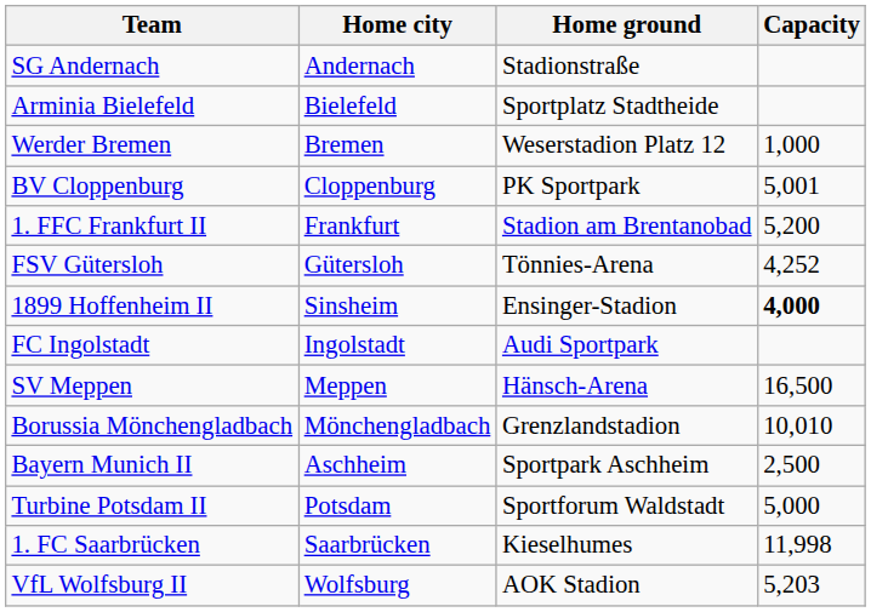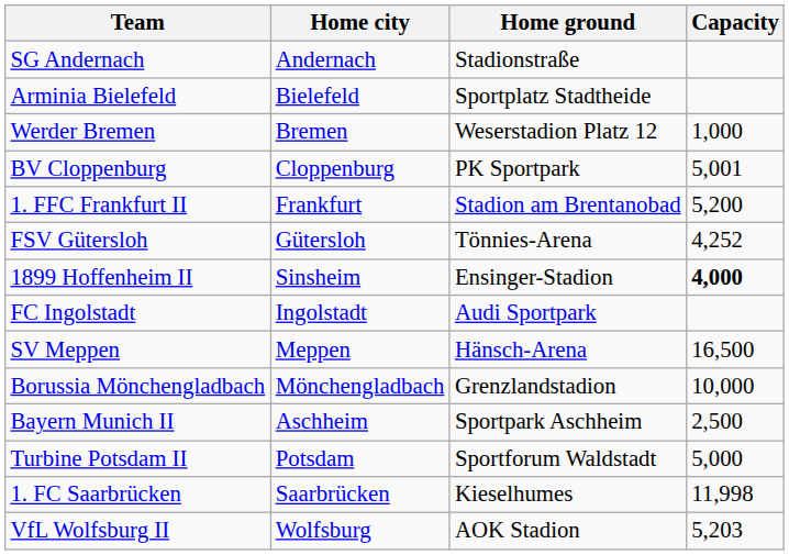 <table class="wikitable sortable">
 <tr>
 <th>Team</th>
 <th>Home city</th>
 <th>Home ground</th>
 <th>Capacity</th>
 </tr>
 <tr>
 <td data-sort-value="Andernach"><a href='#'>SG Andernach</a></td>
 <td><a href='#'>Andernach</a></td>
 <td>Stadionstraße</td>
 <td></td>
 </tr>
 <tr>
 <td data-sort-value="Bielefeld"><a href='#'>Arminia Bielefeld</a></td>
 <td><a href='#'>Bielefeld</a></td>
 <td>Sportplatz Stadtheide</td>
 <td></td>
 </tr>
 <tr>
 <td data-sort-value="Bremen"><a href='#'>Werder Bremen</a></td>
 <td><a href='#'>Bremen</a></td>
 <td>Weserstadion Platz 12</td>
 <td>1,000</td>
 </tr>
 <tr>
 <td data-sort-value="Cloppenburg"><a href='#'>BV Cloppenburg</a></td>
 <td><a href='#'>Cloppenburg</a></td>
 <td>PK Sportpark</td>
 <td>5,001</td>
 </tr>
 <tr>
 <td data-sort-value="Frankfurt"><a href='#'>1. FFC Frankfurt II</a></td>
 <td><a href='#'>Frankfurt</a></td>
 <td><a href='#'>Stadion am Brentanobad</a></td>
 <td>5,200</td>
 </tr>
 <tr>
 <td data-sort-value="Gutersloh"><a href='#'>FSV Gütersloh</a></td>
 <td><a href='#'>Gütersloh</a></td>
 <td>Tönnies-Arena</td>
 <td>4,252</td>
 </tr>
 <tr>
 <td data-sort-value="Hoffenheim"><a href='#'>1899 Hoffenheim II</a></td>
 <td><a href='#'>Sinsheim</a></td>
 <td>Ensinger-Stadion</td>
 <td><strong>4,000</strong></td>
 </tr>
 <tr>
 <td data-sort-value="Ingolstadt"><a href='#'>FC Ingolstadt</a></td>
 <td><a href='#'>Ingolstadt</a></td>
 <td><a href='#'>Audi Sportpark</a></td>
 <td></td>
 </tr>
 <tr>
 <td data-sort-value="Meppen"><a href='#'>SV Meppen</a></td>
 <td><a href='#'>Meppen</a></td>
 <td><a href='#'>Hänsch-Arena</a></td>
 <td>16,500</td>
 </tr>
 <tr>
 <td data-sort-value="Monchengladbach"><a href='#'>Borussia Mönchengladbach</a></td>
 <td><a href='#'>Mönchengladbach</a></td>
 <td>Grenzlandstadion</td>
-<td>10,010</td>
+<td>10,000</td>
 </tr>
 <tr>
 <td data-sort-value="Munich"><a href='#'>Bayern Munich II</a></td>
 <td><a href='#'>Aschheim</a></td>
 <td>Sportpark Aschheim</td>
 <td>2,500</td>
 </tr>
 <tr>
 <td data-sort-value="Potsdam"><a href='#'>Turbine Potsdam II</a></td>
 <td><a href='#'>Potsdam</a></td>
 <td>Sportforum Waldstadt</td>
 <td>5,000</td>
 </tr>
 <tr>
 <td data-sort-value="Saarbrucken"><a href='#'>1. FC Saarbrücken</a></td>
 <td><a href='#'>Saarbrücken</a></td>
 <td>Kieselhumes</td>
 <td>11,998</td>
 </tr>
 <tr>
 <td data-sort-value="Wolfsburg"><a href='#'>VfL Wolfsburg II</a></td>
 <td><a href='#'>Wolfsburg</a></td>
 <td>AOK Stadion</td>
 <td>5,203</td>
 </tr>
 </table>
